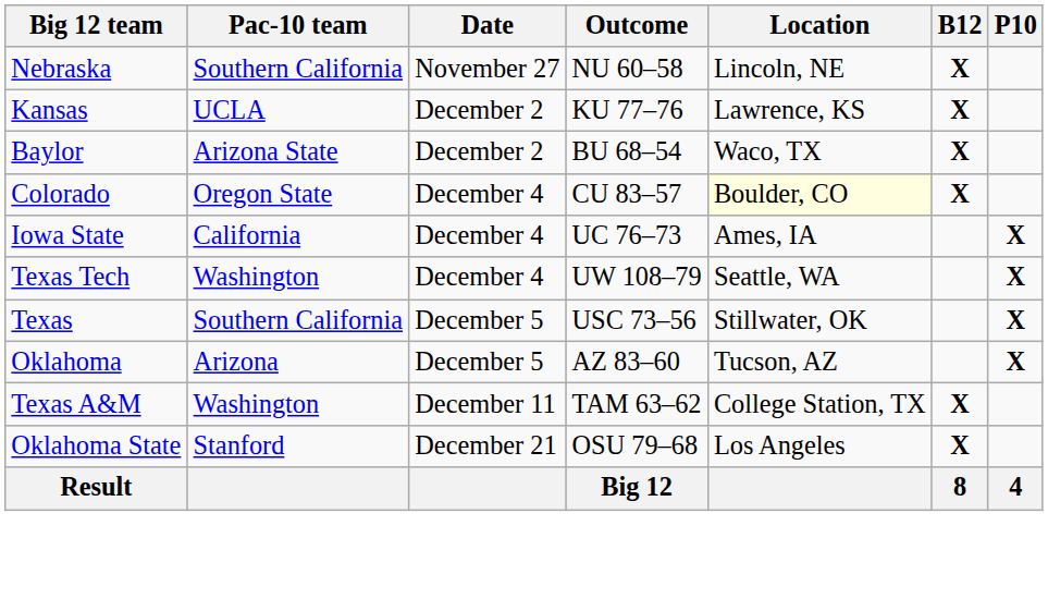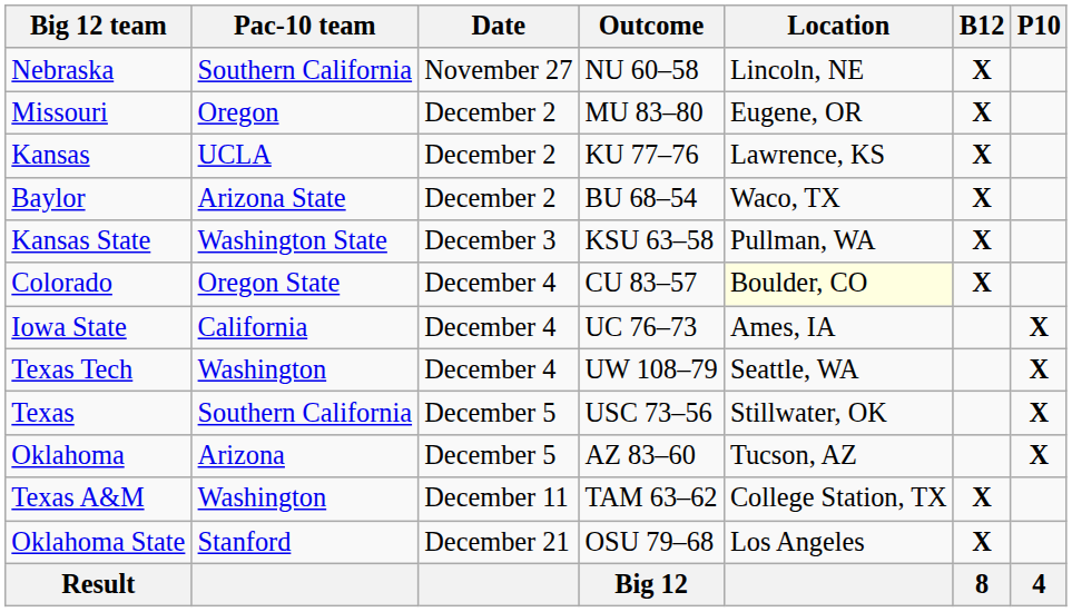 <table class="wikitable sortable">
 <tr>
 <th>Big 12 team</th>
 <th>Pac-10 team</th>
 <th>Date</th>
 <th>Outcome</th>
 <th>Location</th>
 <th>B12</th>
 <th>P10</th>
 </tr>
 <tr>
 <td><a href='#'>Nebraska</a></td>
 <td><a href='#'>Southern California</a></td>
 <td>November 27</td>
 <td>NU 60–58</td>
 <td>Lincoln, NE</td>
 <td align=center><strong>X</strong></td>
 <td></td>
 </tr>
 <tr>
+<td><a href='#'>Missouri</a></td>
+<td><a href='#'>Oregon</a></td>
+<td>December 2</td>
+<td>MU 83–80</td>
+<td>Eugene, OR</td>
+<td align=center><strong>X</strong></td>
+<td></td>
+</tr>
+<tr>
 <td><a href='#'>Kansas</a></td>
 <td><a href='#'>UCLA</a></td>
 <td>December 2</td>
 <td>KU 77–76</td>
 <td>Lawrence, KS</td>
 <td align=center><strong>X</strong></td>
 <td></td>
 </tr>
 <tr>
 <td><a href='#'>Baylor</a></td>
 <td><a href='#'>Arizona State</a></td>
 <td>December 2</td>
 <td>BU 68–54</td>
 <td>Waco, TX</td>
+<td align=center><strong>X</strong></td>
+<td></td>
+</tr>
+<tr>
+<td><a href='#'>Kansas State</a></td>
+<td><a href='#'>Washington State</a></td>
+<td>December 3</td>
+<td>KSU 63–58</td>
+<td>Pullman, WA</td>
 <td align=center><strong>X</strong></td>
 <td></td>
 </tr>
 <tr>
 <td><a href='#'>Colorado</a></td>
 <td><a href='#'>Oregon State</a></td>
 <td>December 4</td>
 <td>CU 83–57</td>
 <td style="background: lightyellow;">Boulder, CO</td>
 <td align=center><strong>X</strong></td>
 <td></td>
 </tr>
 <tr>
 <td><a href='#'>Iowa State</a></td>
 <td><a href='#'>California</a></td>
 <td>December 4</td>
 <td>UC 76–73</td>
 <td>Ames, IA</td>
 <td></td>
 <td align=center><strong>X</strong></td>
 </tr>
 <tr>
 <td><a href='#'>Texas Tech</a></td>
 <td><a href='#'>Washington</a></td>
 <td>December 4</td>
 <td>UW 108–79</td>
 <td>Seattle, WA</td>
 <td></td>
 <td align=center><strong>X</strong></td>
 </tr>
 <tr>
 <td><a href='#'>Texas</a></td>
 <td><a href='#'>Southern California</a></td>
 <td>December 5</td>
 <td>USC 73–56</td>
 <td>Stillwater, OK</td>
 <td></td>
 <td align=center><strong>X</strong></td>
 </tr>
 <tr>
 <td><a href='#'>Oklahoma</a></td>
 <td><a href='#'>Arizona</a></td>
 <td>December 5</td>
 <td>AZ 83–60</td>
 <td>Tucson, AZ</td>
 <td></td>
 <td align=center><strong>X</strong></td>
 </tr>
 <tr>
 <td><a href='#'>Texas A&M</a></td>
 <td><a href='#'>Washington</a></td>
 <td>December 11</td>
 <td>TAM 63–62</td>
 <td>College Station, TX</td>
 <td align=center><strong>X</strong></td>
 <td></td>
 </tr>
 <tr>
 <td><a href='#'>Oklahoma State</a></td>
 <td><a href='#'>Stanford</a></td>
 <td>December 21</td>
 <td>OSU 79–68</td>
 <td>Los Angeles</td>
 <td align=center><strong>X</strong></td>
 <td></td>
 </tr>
 <tr class="sortbottom">
 <th>Result</th>
 <th></th>
 <th></th>
 <th>Big 12</th>
 <th></th>
 <th>8</th>
 <th>4</th>
 </tr>
 </table>
